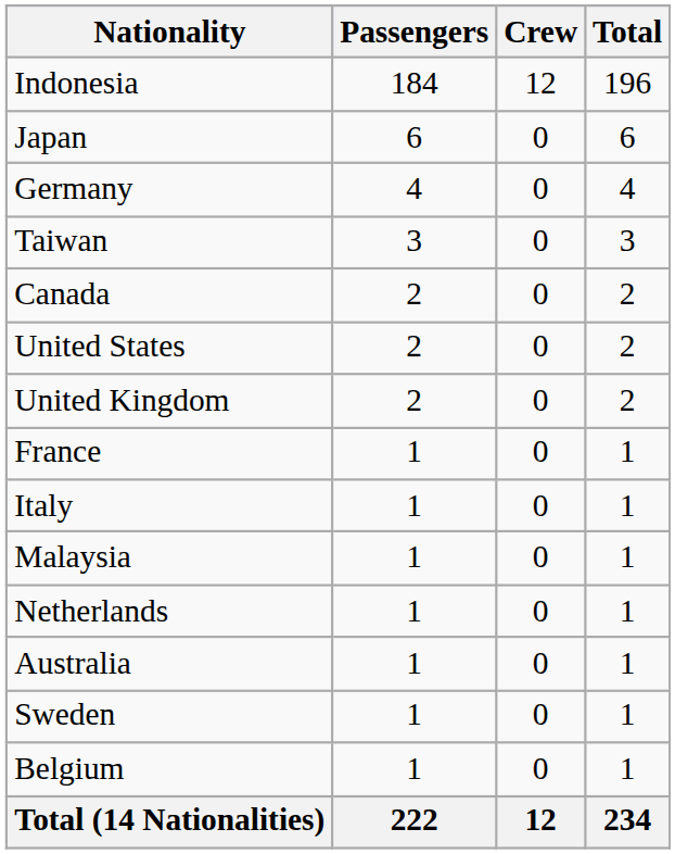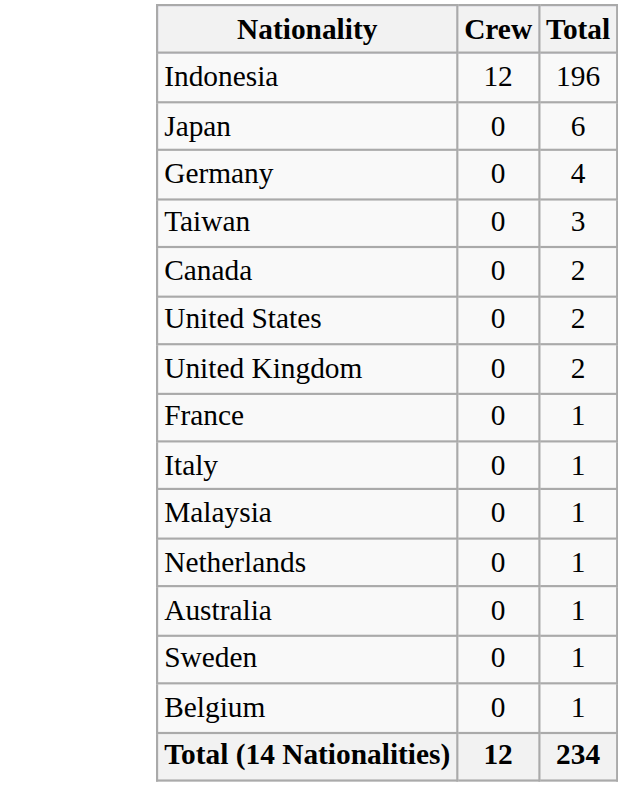 <table class="sortable wikitable" align="right" style="margin:0 0 0.5em 1em; font-size:85%;">
 <tr style="background:#ccccff;">
 <th rowspan=1>Nationality</th>
-<th colspan=1>Passengers</th>
 <th colspan=1>Crew</th>
 <th colspan=1>Total</th>
 </tr>
 <tr valign=top>
 <td>Indonesia</td>
-<td style="text-align:center;">184</td>
 <td style="text-align:center;">12</td>
 <td style="text-align:center;">196</td>
 </tr>
 <tr valign=top>
 <td>Japan</td>
-<td style="text-align:center;">6</td>
 <td style="text-align:center;">0</td>
 <td style="text-align:center;">6</td>
 </tr>
 <tr valign=top>
 <td>Germany</td>
-<td style="text-align:center;">4</td>
 <td style="text-align:center;">0</td>
 <td style="text-align:center;">4</td>
 </tr>
 <tr valign=top>
 <td>Taiwan</td>
-<td style="text-align:center;">3</td>
 <td style="text-align:center;">0</td>
 <td style="text-align:center;">3</td>
 </tr>
 <tr valign=top>
 <td>Canada</td>
-<td style="text-align:center;">2</td>
 <td style="text-align:center;">0</td>
 <td style="text-align:center;">2</td>
 </tr>
 <tr valign=top>
 <td>United States</td>
-<td style="text-align:center;">2</td>
 <td style="text-align:center;">0</td>
 <td style="text-align:center;">2</td>
 </tr>
 <tr valign=top>
 <td>United Kingdom</td>
-<td style="text-align:center;">2</td>
 <td style="text-align:center;">0</td>
 <td style="text-align:center;">2</td>
 </tr>
 <tr valign=top>
 <td>France</td>
-<td style="text-align:center;">1</td>
 <td style="text-align:center;">0</td>
 <td style="text-align:center;">1</td>
 </tr>
 <tr valign=top>
 <td>Italy</td>
-<td style="text-align:center;">1</td>
 <td style="text-align:center;">0</td>
 <td style="text-align:center;">1</td>
 </tr>
 <tr valign=top>
 <td>Malaysia</td>
-<td style="text-align:center;">1</td>
 <td style="text-align:center;">0</td>
 <td style="text-align:center;">1</td>
 </tr>
 <tr valign=top>
 <td>Netherlands</td>
-<td style="text-align:center;">1</td>
 <td style="text-align:center;">0</td>
 <td style="text-align:center;">1</td>
 </tr>
 <tr valign=top>
 <td>Australia</td>
-<td style="text-align:center;">1</td>
 <td style="text-align:center;">0</td>
 <td style="text-align:center;">1</td>
 </tr>
 <tr valign=top>
 <td>Sweden</td>
-<td style="text-align:center;">1</td>
 <td style="text-align:center;">0</td>
 <td style="text-align:center;">1</td>
 </tr>
 <tr valign=top>
 <td>Belgium</td>
-<td style="text-align:center;">1</td>
 <td style="text-align:center;">0</td>
 <td style="text-align:center;">1</td>
 </tr>
 <tr valign=top>
 <th>Total (14 Nationalities)</th>
-<th>222</th>
 <th>12</th>
 <th>234</th>
 </tr>
 </table>
